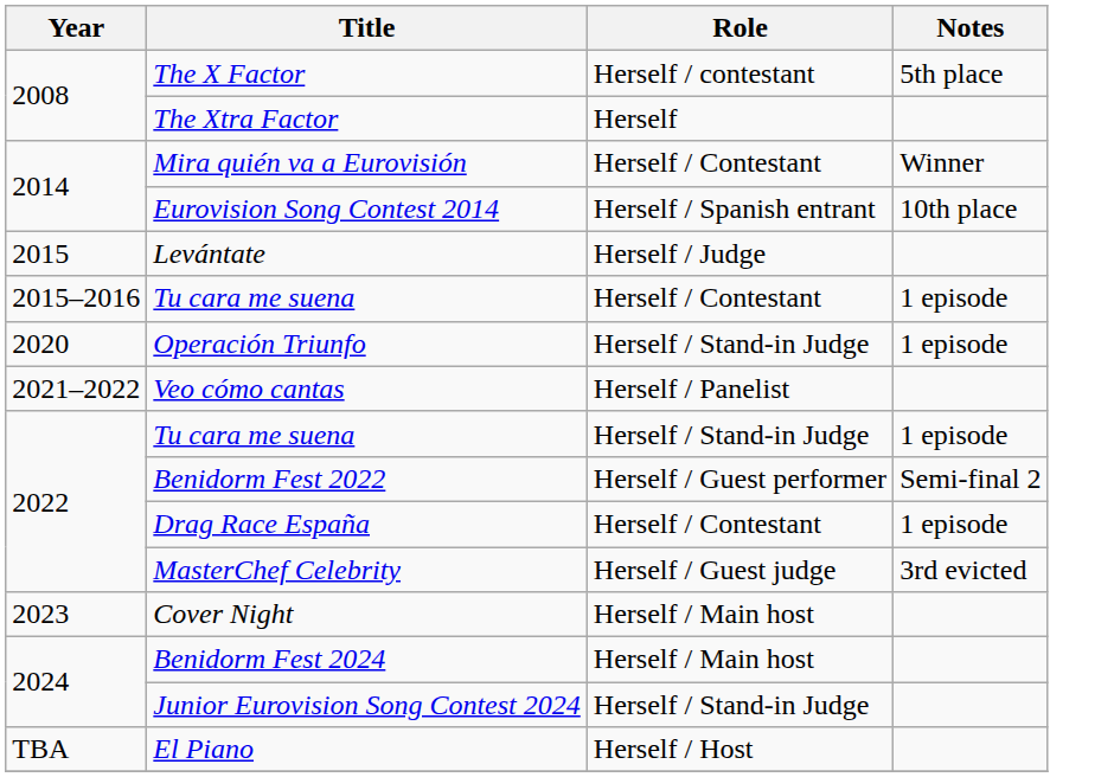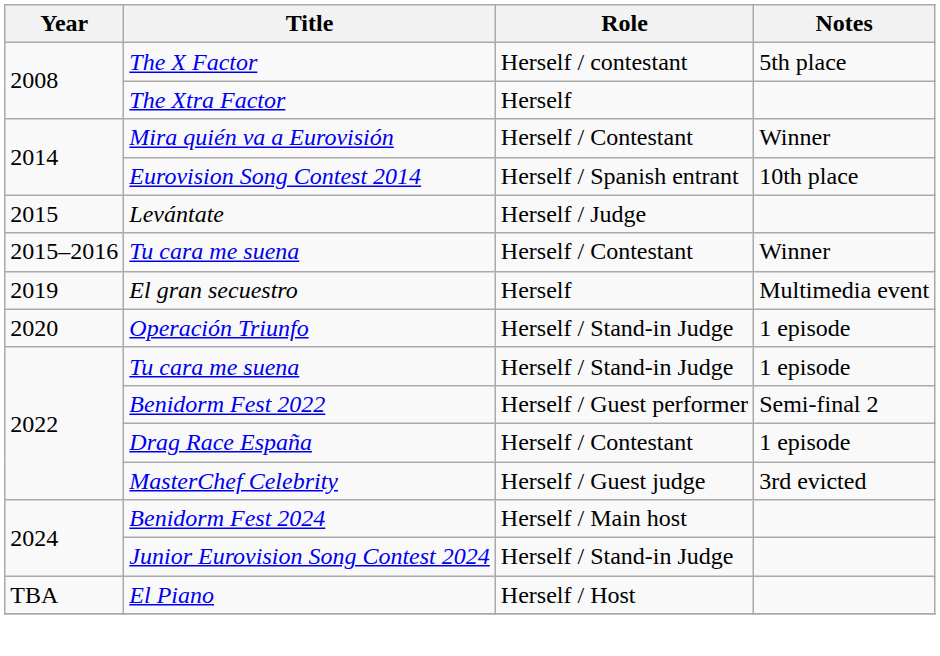 <table class="wikitable sortable">
 <tr>
 <th>Year</th>
 <th>Title</th>
 <th>Role</th>
 <th>Notes</th>
 </tr>
 <tr>
 <td rowspan=2>2008</td>
 <td><em><a href='#'>The X Factor</a></em></td>
 <td>Herself / contestant</td>
 <td>5th place</td>
 </tr>
 <tr>
 <td><em><a href='#'>The Xtra Factor</a></em></td>
 <td>Herself</td>
 <td></td>
 </tr>
 <tr>
 <td rowspan=2>2014</td>
 <td><em><a href='#'>Mira quién va a Eurovisión</a></em></td>
 <td>Herself / Contestant</td>
 <td>Winner</td>
 </tr>
 <tr>
 <td><em><a href='#'>Eurovision Song Contest 2014</a></em></td>
 <td>Herself / Spanish entrant</td>
 <td>10th place</td>
 </tr>
 <tr>
 <td>2015</td>
 <td><em>Levántate</em></td>
 <td>Herself / Judge</td>
 <td></td>
 </tr>
 <tr>
 <td>2015–2016</td>
 <td><em><a href='#'>Tu cara me suena</a></em></td>
 <td>Herself / Contestant</td>
-<td>1 episode</td>
+<td>Winner</td>
+</tr>
+<tr>
+<td>2019</td>
+<td><em>El gran secuestro</em></td>
+<td>Herself</td>
+<td>Multimedia event</td>
 </tr>
 <tr>
 <td>2020</td>
 <td><em><a href='#'>Operación Triunfo</a></em></td>
 <td>Herself / Stand-in Judge</td>
 <td>1 episode</td>
-</tr>
-<tr>
-<td>2021–2022</td>
-<td><em><a href='#'>Veo cómo cantas</a></em></td>
-<td>Herself / Panelist</td>
-<td></td>
 </tr>
 <tr>
 <td rowspan=4>2022</td>
 <td><em><a href='#'>Tu cara me suena</a></em></td>
 <td>Herself / Stand-in Judge</td>
 <td>1 episode</td>
 </tr>
 <tr>
 <td><em><a href='#'>Benidorm Fest 2022</a></em></td>
 <td>Herself / Guest performer</td>
 <td>Semi-final 2</td>
 </tr>
 <tr>
 <td><em><a href='#'>Drag Race España</a></em></td>
 <td>Herself / Contestant</td>
 <td>1 episode</td>
 </tr>
 <tr>
 <td><em><a href='#'>MasterChef Celebrity</a></em></td>
 <td>Herself / Guest judge</td>
 <td>3rd evicted</td>
 </tr>
 <tr>
-<td>2023</td>
-<td><em>Cover Night</em></td>
-<td>Herself / Main host</td>
-<td></td>
-</tr>
-<tr>
 <td rowspan=2>2024</td>
 <td><em><a href='#'>Benidorm Fest 2024</a></em></td>
 <td>Herself / Main host</td>
 <td></td>
 </tr>
 <tr>
 <td><em><a href='#'>Junior Eurovision Song Contest 2024</a></em></td>
 <td>Herself / Stand-in Judge</td>
 </tr>
 <tr>
 <td>TBA</td>
 <td><em><a href='#'>El Piano</a></em></td>
 <td>Herself / Host</td>
 <td></td>
 </tr>
 <tr>
 </tr>
 </table>
